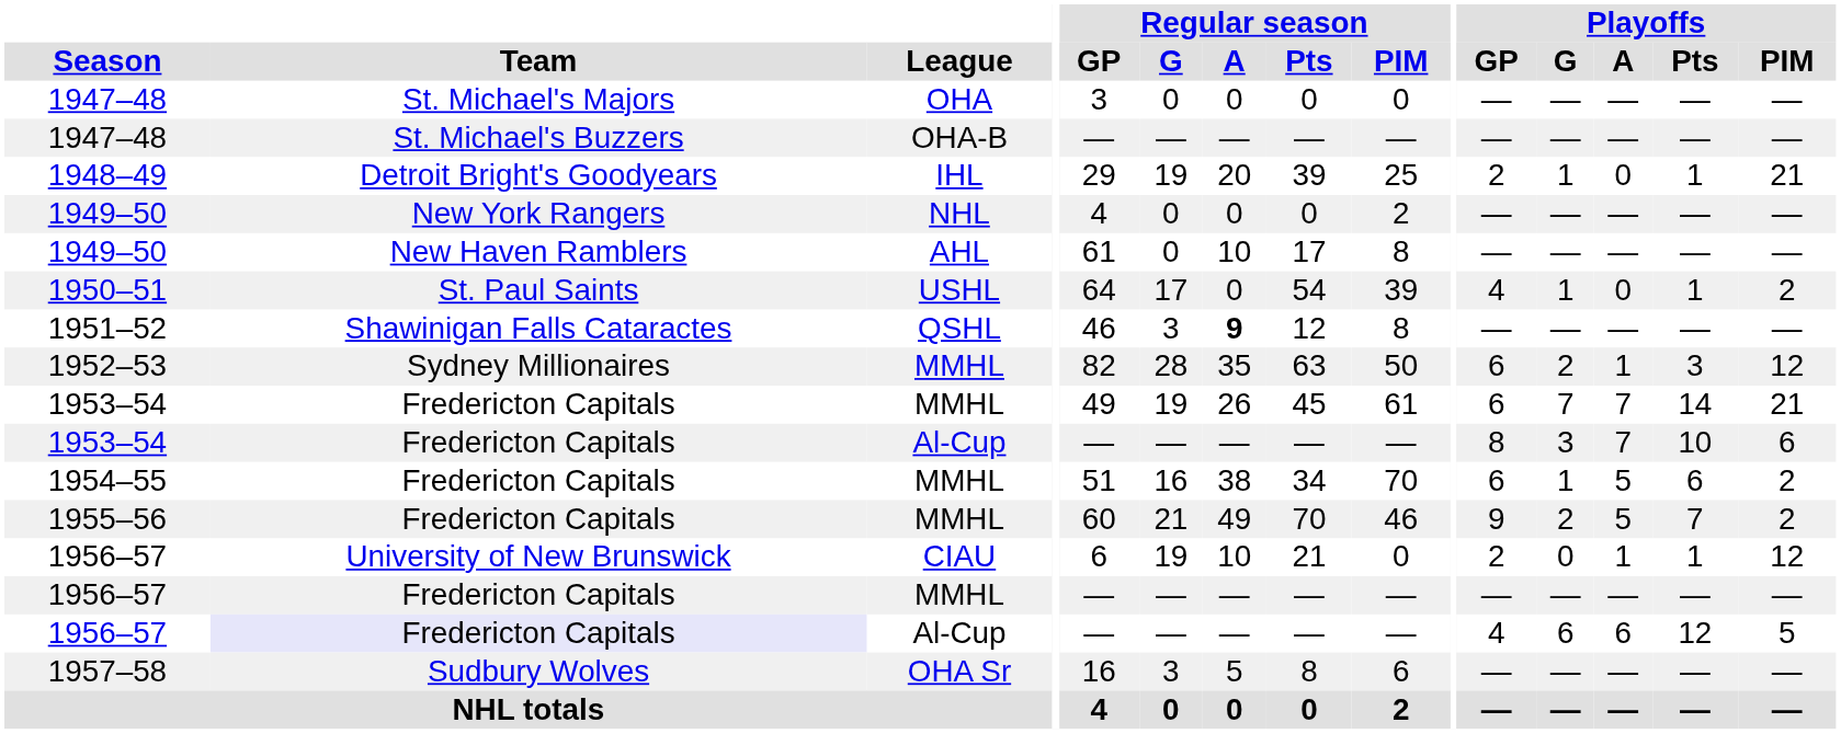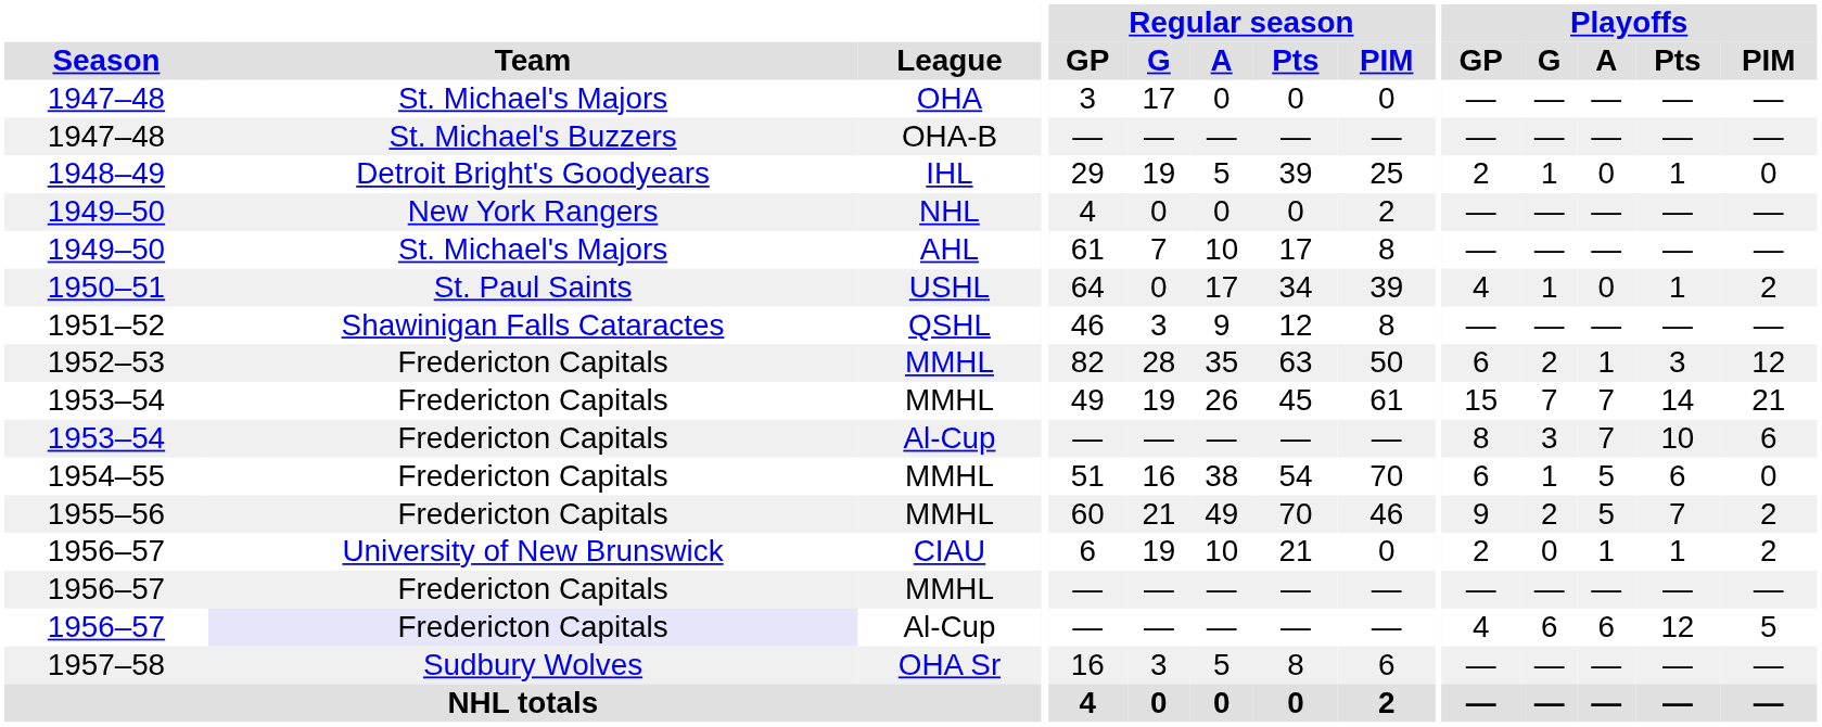 <table border="0" cellpadding="1" cellspacing="0" style="text-align:center; width:60em">
 <tr bgcolor="#e0e0e0">
 <th colspan="3" bgcolor="#ffffff"></th>
 <th rowspan="100" bgcolor="#ffffff"></th>
 <th colspan="5"><a href='#'>Regular season</a></th>
 <th rowspan="100" bgcolor="#ffffff"></th>
 <th colspan="5"><a href='#'>Playoffs</a></th>
 </tr>
 <tr bgcolor="#e0e0e0">
 <th><a href='#'>Season</a></th>
 <th>Team</th>
 <th>League</th>
 <th>GP</th>
 <th><a href='#'>G</a></th>
 <th><a href='#'>A</a></th>
 <th><a href='#'>Pts</a></th>
 <th><a href='#'>PIM</a></th>
 <th>GP</th>
 <th>G</th>
 <th>A</th>
 <th>Pts</th>
 <th>PIM</th>
 </tr>
 <tr>
 <td><a href='#'>1947–48</a></td>
 <td><a href='#'>St. Michael's Majors</a></td>
 <td><a href='#'>OHA</a></td>
 <td>3</td>
-<td>0</td>
+<td>17</td>
 <td>0</td>
 <td>0</td>
 <td>0</td>
 <td>—</td>
 <td>—</td>
 <td>—</td>
 <td>—</td>
 <td>—</td>
 </tr>
 <tr bgcolor="#f0f0f0">
 <td>1947–48</td>
 <td><a href='#'>St. Michael's Buzzers</a></td>
 <td>OHA-B</td>
 <td>—</td>
 <td>—</td>
 <td>—</td>
 <td>—</td>
 <td>—</td>
 <td>—</td>
 <td>—</td>
 <td>—</td>
 <td>—</td>
 <td>—</td>
 </tr>
 <tr>
 <td><a href='#'>1948–49</a></td>
 <td><a href='#'>Detroit Bright's Goodyears</a></td>
 <td><a href='#'>IHL</a></td>
 <td>29</td>
 <td>19</td>
-<td>20</td>
+<td>5</td>
 <td>39</td>
 <td>25</td>
 <td>2</td>
 <td>1</td>
 <td>0</td>
 <td>1</td>
-<td>21</td>
+<td>0</td>
 </tr>
 <tr bgcolor="#f0f0f0">
 <td><a href='#'>1949–50</a></td>
 <td><a href='#'>New York Rangers</a></td>
 <td><a href='#'>NHL</a></td>
 <td>4</td>
 <td>0</td>
 <td>0</td>
 <td>0</td>
 <td>2</td>
 <td>—</td>
 <td>—</td>
 <td>—</td>
 <td>—</td>
 <td>—</td>
 </tr>
 <tr>
 <td><a href='#'>1949–50</a></td>
-<td><a href='#'>New Haven Ramblers</a></td>
+<td><a href='#'>St. Michael's Majors</a></td>
 <td><a href='#'>AHL</a></td>
 <td>61</td>
-<td>0</td>
+<td>7</td>
 <td>10</td>
 <td>17</td>
 <td>8</td>
 <td>—</td>
 <td>—</td>
 <td>—</td>
 <td>—</td>
 <td>—</td>
 </tr>
 <tr bgcolor="#f0f0f0">
 <td><a href='#'>1950–51</a></td>
 <td><a href='#'>St. Paul Saints</a></td>
 <td><a href='#'>USHL</a></td>
 <td>64</td>
+<td>0</td>
 <td>17</td>
-<td>0</td>
-<td>54</td>
+<td>34</td>
 <td>39</td>
 <td>4</td>
 <td>1</td>
 <td>0</td>
 <td>1</td>
 <td>2</td>
 </tr>
 <tr>
 <td>1951–52</td>
 <td><a href='#'>Shawinigan Falls Cataractes</a></td>
 <td><a href='#'>QSHL</a></td>
 <td>46</td>
 <td>3</td>
-<td><strong>9</strong></td>
+<td>9</td>
 <td>12</td>
 <td>8</td>
 <td>—</td>
 <td>—</td>
 <td>—</td>
 <td>—</td>
 <td>—</td>
 </tr>
 <tr bgcolor="#f0f0f0">
 <td>1952–53</td>
-<td>Sydney Millionaires</td>
+<td>Fredericton Capitals</td>
 <td><a href='#'>MMHL</a></td>
 <td>82</td>
 <td>28</td>
 <td>35</td>
 <td>63</td>
 <td>50</td>
 <td>6</td>
 <td>2</td>
 <td>1</td>
 <td>3</td>
 <td>12</td>
 </tr>
 <tr>
 <td>1953–54</td>
 <td>Fredericton Capitals</td>
 <td>MMHL</td>
 <td>49</td>
 <td>19</td>
 <td>26</td>
 <td>45</td>
 <td>61</td>
-<td>6</td>
+<td>15</td>
 <td>7</td>
 <td>7</td>
 <td>14</td>
 <td>21</td>
 </tr>
 <tr bgcolor="#f0f0f0">
 <td><a href='#'>1953–54</a></td>
 <td>Fredericton Capitals</td>
 <td><a href='#'>Al-Cup</a></td>
 <td>—</td>
 <td>—</td>
 <td>—</td>
 <td>—</td>
 <td>—</td>
 <td>8</td>
 <td>3</td>
 <td>7</td>
 <td>10</td>
 <td>6</td>
 </tr>
 <tr>
 <td>1954–55</td>
 <td>Fredericton Capitals</td>
 <td>MMHL</td>
 <td>51</td>
 <td>16</td>
 <td>38</td>
-<td>34</td>
+<td>54</td>
 <td>70</td>
 <td>6</td>
 <td>1</td>
 <td>5</td>
 <td>6</td>
-<td>2</td>
+<td>0</td>
 </tr>
 <tr bgcolor="#f0f0f0">
 <td>1955–56</td>
 <td>Fredericton Capitals</td>
 <td>MMHL</td>
 <td>60</td>
 <td>21</td>
 <td>49</td>
 <td>70</td>
 <td>46</td>
 <td>9</td>
 <td>2</td>
 <td>5</td>
 <td>7</td>
 <td>2</td>
 </tr>
 <tr>
 <td>1956–57</td>
 <td><a href='#'>University of New Brunswick</a></td>
 <td><a href='#'>CIAU</a></td>
 <td>6</td>
 <td>19</td>
 <td>10</td>
 <td>21</td>
 <td>0</td>
 <td>2</td>
 <td>0</td>
 <td>1</td>
 <td>1</td>
-<td>12</td>
+<td>2</td>
 </tr>
 <tr bgcolor="#f0f0f0">
 <td>1956–57</td>
 <td>Fredericton Capitals</td>
 <td>MMHL</td>
 <td>—</td>
 <td>—</td>
 <td>—</td>
 <td>—</td>
 <td>—</td>
 <td>—</td>
 <td>—</td>
 <td>—</td>
 <td>—</td>
 <td>—</td>
 </tr>
 <tr>
 <td><a href='#'>1956–57</a></td>
 <td style="background: lavender;">Fredericton Capitals</td>
 <td>Al-Cup</td>
 <td>—</td>
 <td>—</td>
 <td>—</td>
 <td>—</td>
 <td>—</td>
 <td>4</td>
 <td>6</td>
 <td>6</td>
 <td>12</td>
 <td>5</td>
 </tr>
 <tr bgcolor="#f0f0f0">
 <td>1957–58</td>
 <td><a href='#'>Sudbury Wolves</a></td>
 <td><a href='#'>OHA Sr</a></td>
 <td>16</td>
 <td>3</td>
 <td>5</td>
 <td>8</td>
 <td>6</td>
 <td>—</td>
 <td>—</td>
 <td>—</td>
 <td>—</td>
 <td>—</td>
 </tr>
 <tr bgcolor="#e0e0e0">
 <th colspan="3">NHL totals</th>
 <th>4</th>
 <th>0</th>
 <th>0</th>
 <th>0</th>
 <th>2</th>
 <th>—</th>
 <th>—</th>
 <th>—</th>
 <th>—</th>
 <th>—</th>
 </tr>
 </table>
